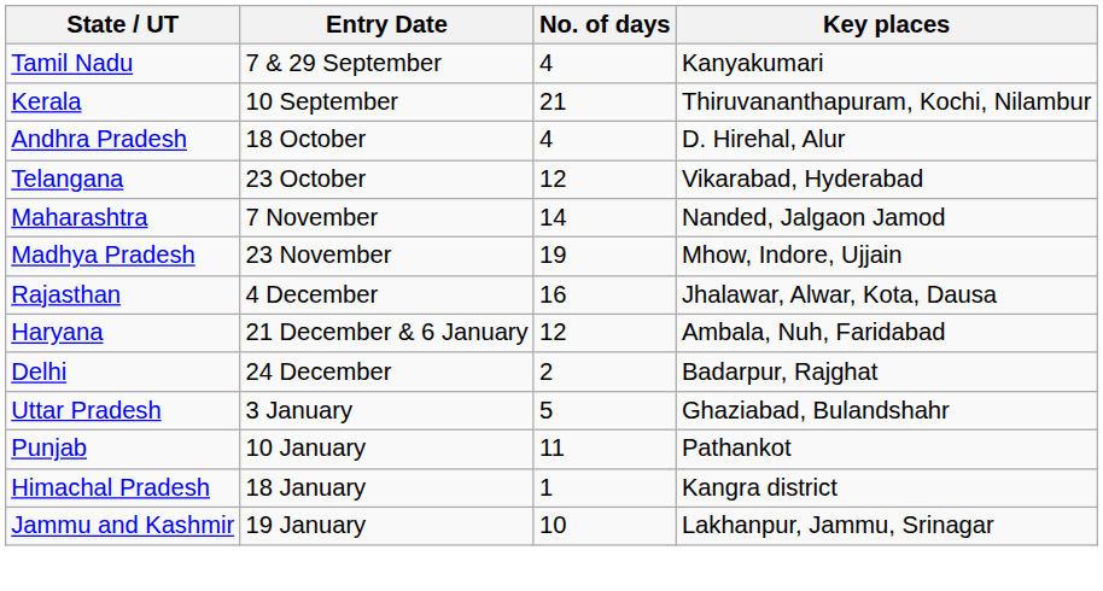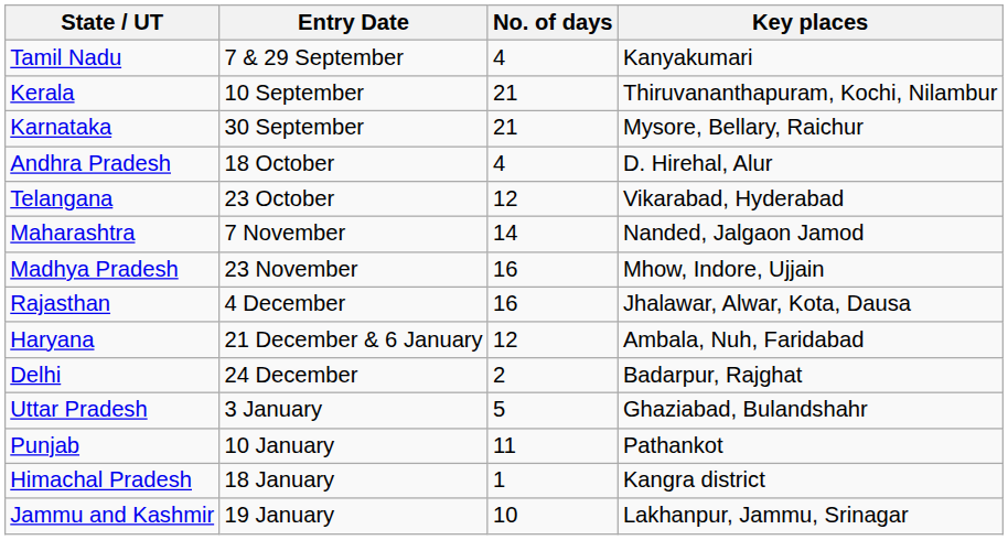 <table class="wikitable">
 <tr>
 <th>State / UT</th>
 <th>Entry Date</th>
 <th>No. of days</th>
 <th>Key places</th>
 </tr>
 <tr>
 <td><a href='#'>Tamil Nadu</a></td>
 <td>7 & 29 September</td>
 <td>4</td>
 <td>Kanyakumari</td>
 </tr>
 <tr>
 <td><a href='#'>Kerala</a></td>
 <td>10 September</td>
 <td>21</td>
 <td>Thiruvananthapuram, Kochi, Nilambur</td>
+</tr>
+<tr>
+<td><a href='#'>Karnataka</a></td>
+<td>30 September</td>
+<td>21</td>
+<td>Mysore, Bellary, Raichur</td>
 </tr>
 <tr>
 <td><a href='#'>Andhra Pradesh</a></td>
 <td>18 October</td>
 <td>4</td>
 <td>D. Hirehal, Alur</td>
 </tr>
 <tr>
 <td><a href='#'>Telangana</a></td>
 <td>23 October</td>
 <td>12</td>
 <td>Vikarabad, Hyderabad</td>
 </tr>
 <tr>
 <td><a href='#'>Maharashtra</a></td>
 <td>7 November</td>
 <td>14</td>
 <td>Nanded, Jalgaon Jamod</td>
 </tr>
 <tr>
 <td><a href='#'>Madhya Pradesh</a></td>
 <td>23 November</td>
-<td>19</td>
+<td>16</td>
 <td>Mhow, Indore, Ujjain</td>
 </tr>
 <tr>
 <td><a href='#'>Rajasthan</a></td>
 <td>4 December</td>
 <td>16</td>
 <td>Jhalawar, Alwar, Kota, Dausa</td>
 </tr>
 <tr>
 <td><a href='#'>Haryana</a></td>
 <td>21 December & 6 January</td>
 <td>12</td>
 <td>Ambala, Nuh, Faridabad</td>
 </tr>
 <tr>
 <td><a href='#'>Delhi</a></td>
 <td>24 December</td>
 <td>2</td>
 <td>Badarpur, Rajghat</td>
 </tr>
 <tr>
 <td><a href='#'>Uttar Pradesh</a></td>
 <td>3 January</td>
 <td>5</td>
 <td>Ghaziabad, Bulandshahr</td>
 </tr>
 <tr>
 <td><a href='#'>Punjab</a></td>
 <td>10 January</td>
 <td>11</td>
 <td>Pathankot</td>
 </tr>
 <tr>
 <td><a href='#'>Himachal Pradesh</a></td>
 <td>18 January</td>
 <td>1</td>
 <td>Kangra district</td>
 </tr>
 <tr>
 <td><a href='#'>Jammu and Kashmir</a></td>
 <td>19 January</td>
 <td>10</td>
 <td>Lakhanpur, Jammu, Srinagar</td>
 </tr>
 </table>
